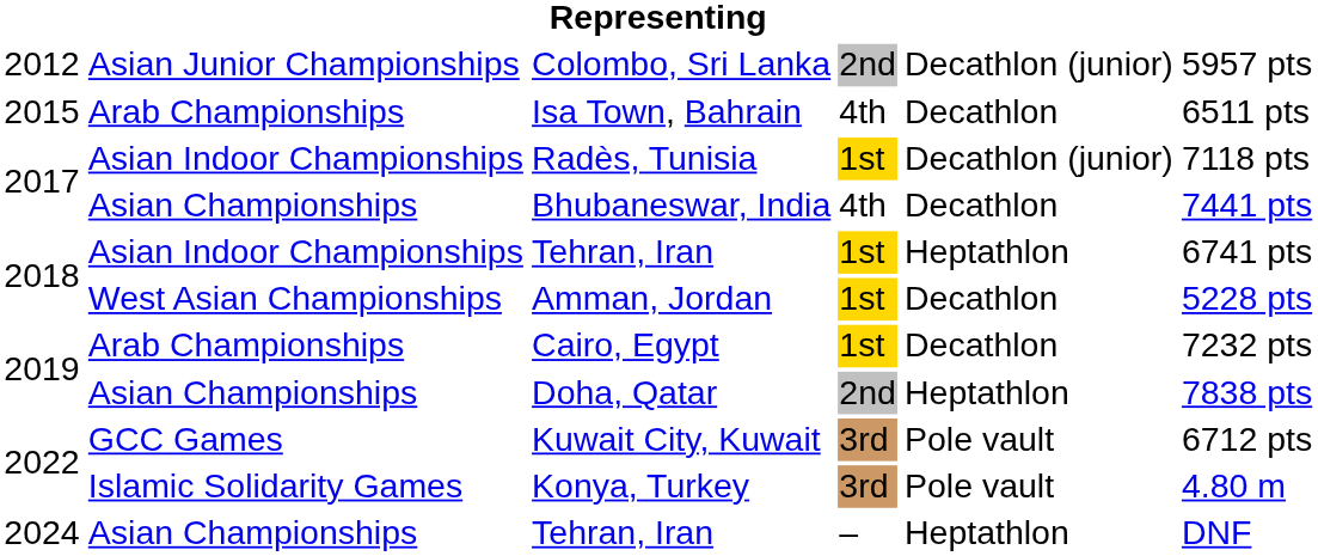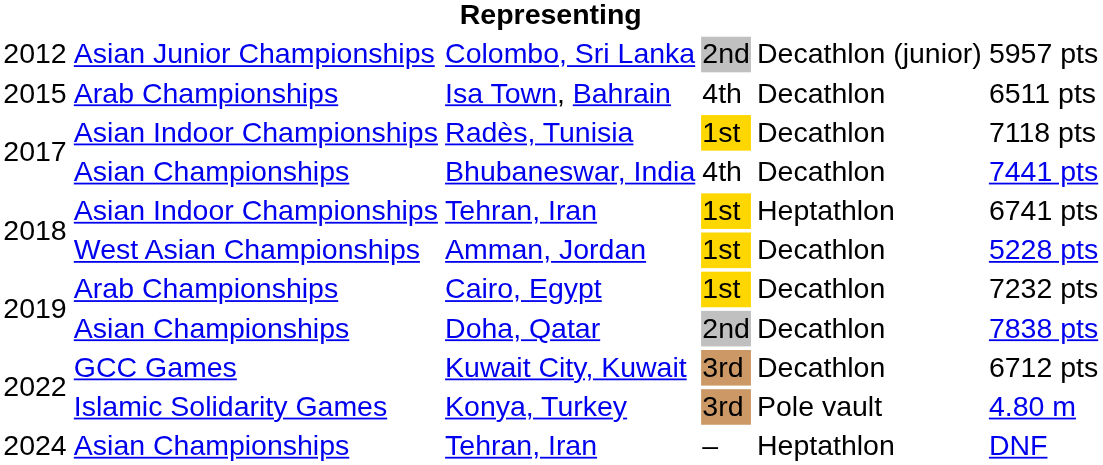 <table>
 <tr>
 <th colspan="6">Representing </th>
 </tr>
 <tr>
 <td>2012</td>
 <td><a href='#'>Asian Junior Championships</a></td>
 <td><a href='#'>Colombo, Sri Lanka</a></td>
 <td bgcolor=silver>2nd</td>
 <td>Decathlon (junior)</td>
 <td>5957 pts</td>
 </tr>
 <tr>
 <td>2015</td>
 <td><a href='#'>Arab Championships</a></td>
 <td><a href='#'>Isa Town</a>, <a href='#'>Bahrain</a></td>
 <td>4th</td>
 <td>Decathlon</td>
 <td>6511 pts</td>
 </tr>
 <tr>
 <td rowspan=2>2017</td>
 <td><a href='#'>Asian Indoor Championships</a></td>
 <td><a href='#'>Radès, Tunisia</a></td>
 <td bgcolor=gold>1st</td>
-<td>Decathlon (junior)</td>
+<td>Decathlon</td>
 <td>7118 pts</td>
 </tr>
 <tr>
 <td><a href='#'>Asian Championships</a></td>
 <td><a href='#'>Bhubaneswar, India</a></td>
 <td>4th</td>
 <td>Decathlon</td>
 <td><a href='#'>7441 pts</a></td>
 </tr>
 <tr>
 <td rowspan=2>2018</td>
 <td><a href='#'>Asian Indoor Championships</a></td>
 <td><a href='#'>Tehran, Iran</a></td>
 <td bgcolor=gold>1st</td>
 <td>Heptathlon</td>
 <td>6741 pts</td>
 </tr>
 <tr>
 <td><a href='#'>West Asian Championships</a></td>
 <td><a href='#'>Amman, Jordan</a></td>
 <td bgcolor=gold>1st</td>
 <td>Decathlon</td>
 <td><a href='#'>5228 pts</a></td>
 </tr>
 <tr>
 <td rowspan=2>2019</td>
 <td><a href='#'>Arab Championships</a></td>
 <td><a href='#'>Cairo, Egypt</a></td>
 <td bgcolor=gold>1st</td>
 <td>Decathlon</td>
 <td>7232 pts</td>
 </tr>
 <tr>
 <td><a href='#'>Asian Championships</a></td>
 <td><a href='#'>Doha, Qatar</a></td>
 <td bgcolor=silver>2nd</td>
-<td>Heptathlon</td>
+<td>Decathlon</td>
 <td><a href='#'>7838 pts</a></td>
 </tr>
 <tr>
 <td rowspan=2>2022</td>
 <td><a href='#'>GCC Games</a></td>
 <td><a href='#'>Kuwait City, Kuwait</a></td>
 <td bgcolor=cc9966>3rd</td>
-<td>Pole vault</td>
+<td>Decathlon</td>
 <td>6712 pts</td>
 </tr>
 <tr>
 <td><a href='#'>Islamic Solidarity Games</a></td>
 <td><a href='#'>Konya, Turkey</a></td>
 <td bgcolor=cc9966>3rd</td>
 <td>Pole vault</td>
 <td><a href='#'>4.80 m</a></td>
 </tr>
 <tr>
 <td>2024</td>
 <td><a href='#'>Asian Championships</a></td>
 <td><a href='#'>Tehran, Iran</a></td>
 <td>–</td>
 <td>Heptathlon</td>
 <td><a href='#'>DNF</a></td>
 </tr>
 </table>
